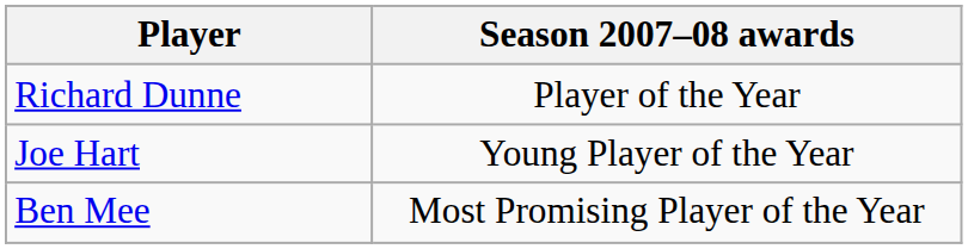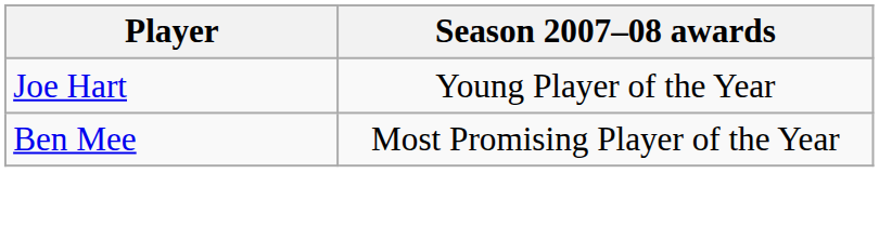 <table class="wikitable">
 <tr>
 <th width="150">Player</th>
 <th width="245">Season 2007–08 awards</th>
-</tr>
-<tr>
-<td> <a href='#'>Richard Dunne</a></td>
-<td align="center">Player of the Year</td>
 </tr>
 <tr>
 <td> <a href='#'>Joe Hart</a></td>
 <td align="center">Young Player of the Year</td>
 </tr>
 <tr>
 <td> <a href='#'>Ben Mee</a></td>
 <td align="center">Most Promising Player of the Year</td>
 </tr>
 </table>
